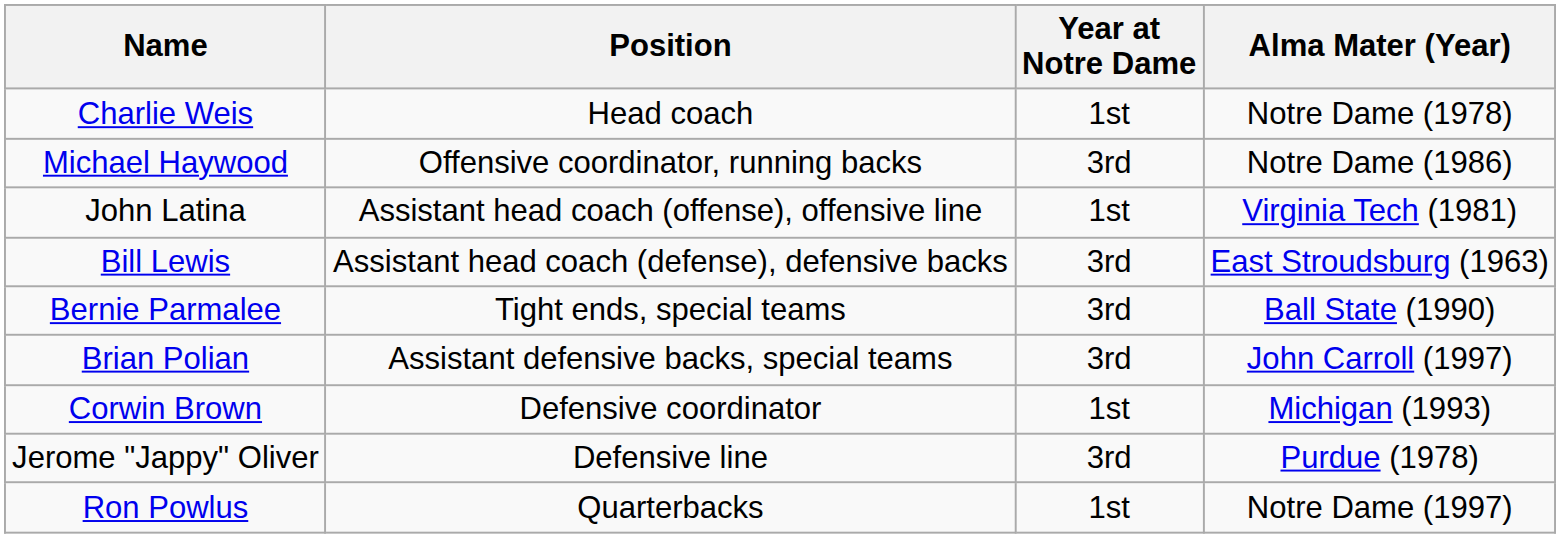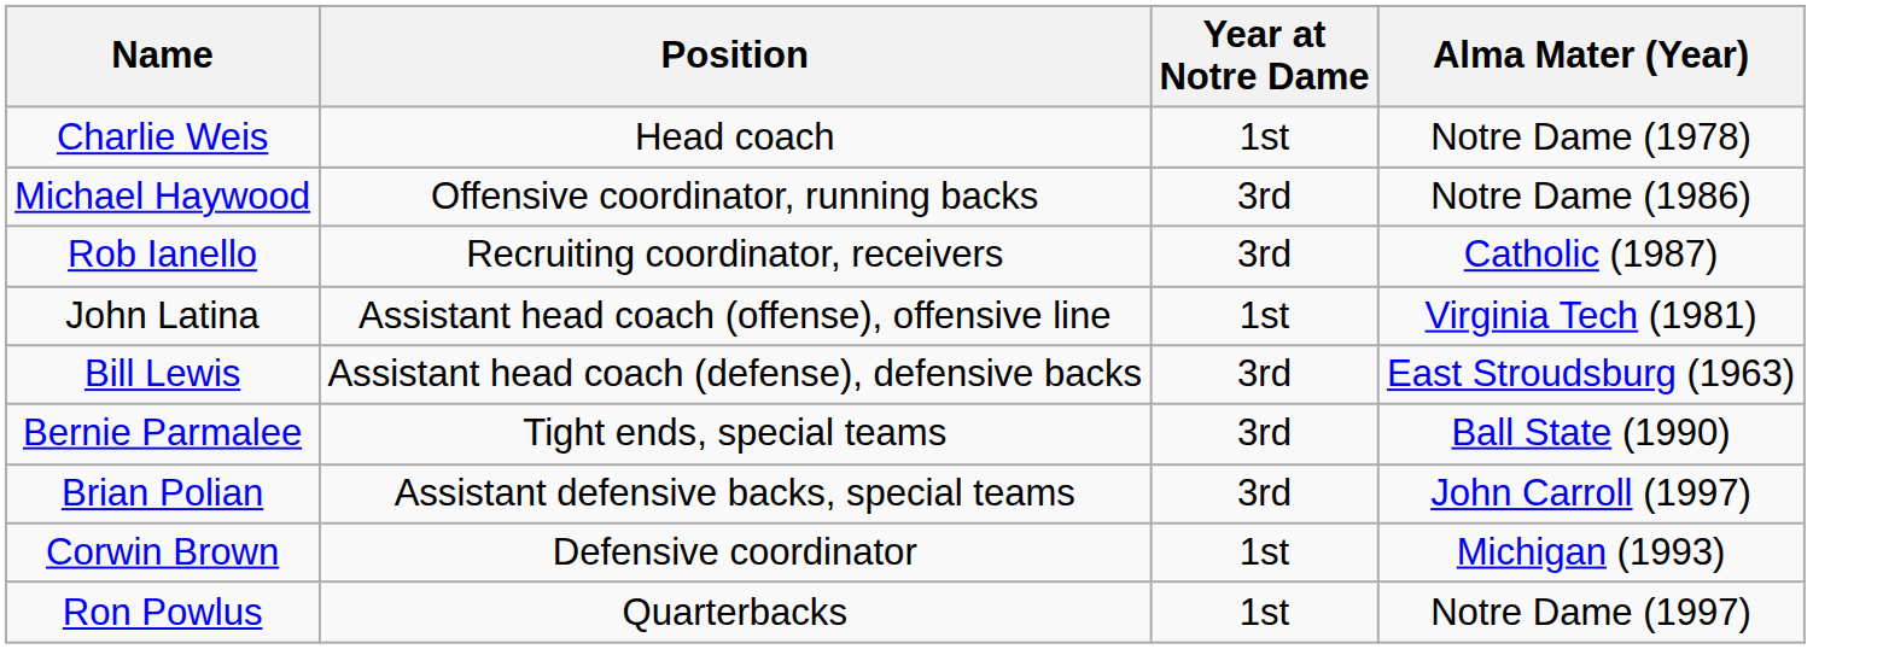 <table class="wikitable">
 <tr>
 <th>Name</th>
 <th>Position</th>
 <th>Year at <br> Notre Dame</th>
 <th>Alma Mater (Year)</th>
 </tr>
 <tr align="center">
 <td><a href='#'>Charlie Weis</a></td>
 <td>Head coach</td>
 <td>1st</td>
 <td>Notre Dame (1978)</td>
 </tr>
 <tr align="center">
 <td><a href='#'>Michael Haywood</a></td>
 <td>Offensive coordinator, running backs</td>
 <td>3rd</td>
 <td>Notre Dame (1986)</td>
+</tr>
+<tr align="center">
+<td><a href='#'>Rob Ianello</a></td>
+<td>Recruiting coordinator, receivers</td>
+<td>3rd</td>
+<td><a href='#'>Catholic</a> (1987)</td>
 </tr>
 <tr align="center">
 <td>John Latina</td>
 <td>Assistant head coach (offense), offensive line</td>
 <td>1st</td>
 <td><a href='#'>Virginia Tech</a> (1981)</td>
 </tr>
 <tr align="center">
 <td><a href='#'>Bill Lewis</a></td>
 <td>Assistant head coach (defense), defensive backs</td>
 <td>3rd</td>
 <td><a href='#'>East Stroudsburg</a> (1963)</td>
 </tr>
 <tr align="center">
 <td><a href='#'>Bernie Parmalee</a></td>
 <td>Tight ends, special teams</td>
 <td>3rd</td>
 <td><a href='#'>Ball State</a> (1990)</td>
 </tr>
 <tr align="center">
 <td><a href='#'>Brian Polian</a></td>
 <td>Assistant defensive backs, special teams</td>
 <td>3rd</td>
 <td><a href='#'>John Carroll</a> (1997)</td>
 </tr>
 <tr align="center">
 <td><a href='#'>Corwin Brown</a></td>
 <td>Defensive coordinator</td>
 <td>1st</td>
 <td><a href='#'>Michigan</a> (1993)</td>
 </tr>
 <tr align="center">
-<td>Jerome "Jappy" Oliver</td>
-<td>Defensive line</td>
-<td>3rd</td>
-<td><a href='#'>Purdue</a> (1978)</td>
-</tr>
-<tr align="center">
 <td><a href='#'>Ron Powlus</a></td>
 <td>Quarterbacks</td>
 <td>1st</td>
 <td>Notre Dame (1997)</td>
 </tr>
 </table>
